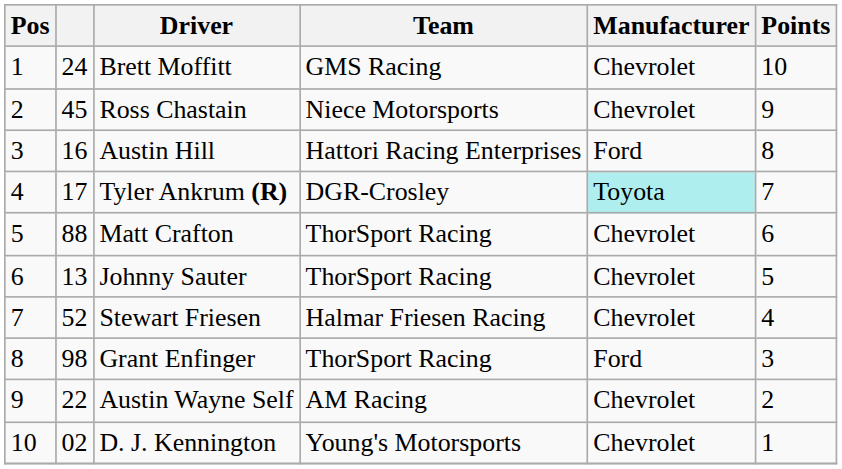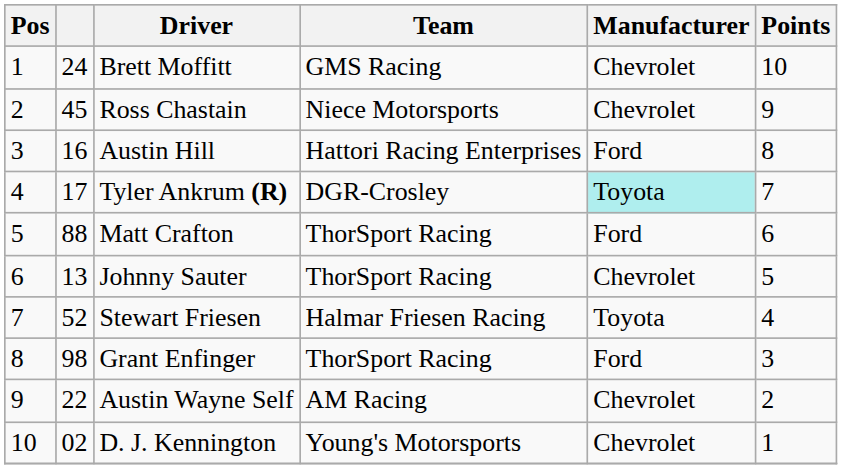 <table class="wikitable" style="font-size:98%">
 <tr>
 <th>Pos</th>
 <th></th>
 <th>Driver</th>
 <th>Team</th>
 <th>Manufacturer</th>
 <th>Points</th>
 </tr>
 <tr>
 <td>1</td>
 <td>24</td>
 <td>Brett Moffitt</td>
 <td>GMS Racing</td>
 <td>Chevrolet</td>
 <td>10</td>
 </tr>
 <tr>
 <td>2</td>
 <td>45</td>
 <td>Ross Chastain</td>
 <td>Niece Motorsports</td>
 <td>Chevrolet</td>
 <td>9</td>
 </tr>
 <tr>
 <td>3</td>
 <td>16</td>
 <td>Austin Hill</td>
 <td>Hattori Racing Enterprises</td>
 <td>Ford</td>
 <td>8</td>
 </tr>
 <tr>
 <td>4</td>
 <td>17</td>
 <td>Tyler Ankrum <strong>(R)</strong></td>
 <td>DGR-Crosley</td>
 <td style="background: paleturquoise;">Toyota</td>
 <td>7</td>
 </tr>
 <tr>
 <td>5</td>
 <td>88</td>
 <td>Matt Crafton</td>
 <td>ThorSport Racing</td>
-<td>Chevrolet</td>
+<td>Ford</td>
 <td>6</td>
 </tr>
 <tr>
 <td>6</td>
 <td>13</td>
 <td>Johnny Sauter</td>
 <td>ThorSport Racing</td>
 <td>Chevrolet</td>
 <td>5</td>
 </tr>
 <tr>
 <td>7</td>
 <td>52</td>
 <td>Stewart Friesen</td>
 <td>Halmar Friesen Racing</td>
-<td>Chevrolet</td>
+<td>Toyota</td>
 <td>4</td>
 </tr>
 <tr>
 <td>8</td>
 <td>98</td>
 <td>Grant Enfinger</td>
 <td>ThorSport Racing</td>
 <td>Ford</td>
 <td>3</td>
 </tr>
 <tr>
 <td>9</td>
 <td>22</td>
 <td>Austin Wayne Self</td>
 <td>AM Racing</td>
 <td>Chevrolet</td>
 <td>2</td>
 </tr>
 <tr>
 <td>10</td>
 <td>02</td>
 <td>D. J. Kennington</td>
 <td>Young's Motorsports</td>
 <td>Chevrolet</td>
 <td>1</td>
 </tr>
 <tr>
 </tr>
 </table>
